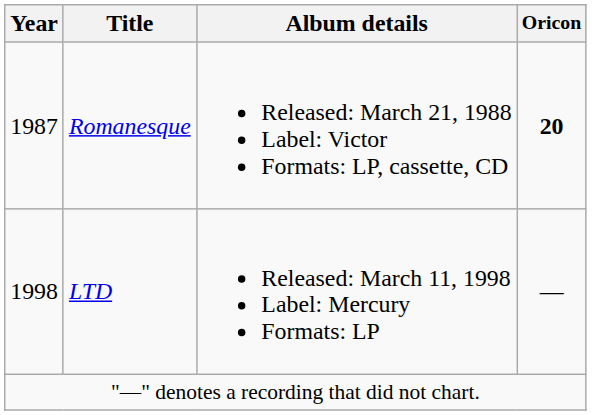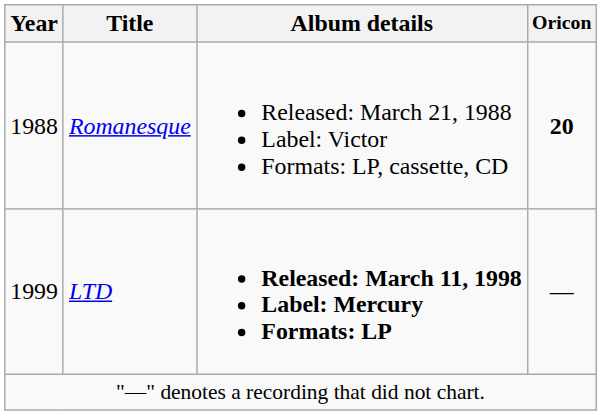 <table class="wikitable">
 <tr>
 <th>Year</th>
 <th>Title</th>
 <th>Album details</th>
 <th style="font-size:smaller;" width="30">Oricon</th>
 </tr>
 <tr>
-<td>1987</td>
+<td>1988</td>
 <td><em><a href='#'>Romanesque</a></em></td>
 <td><br><ul><li>Released: March 21, 1988</li><li>Label: Victor</li><li>Formats: LP, cassette, CD</li></ul></td>
 <td style="text-align:center"><strong>20</strong></td>
 </tr>
 <tr>
-<td>1998</td>
+<td>1999</td>
 <td><em><a href='#'>LTD</a></em></td>
-<td><br><ul><li>Released: March 11, 1998</li><li>Label: Mercury</li><li>Formats: LP</li></ul></td>
+<td><strong><br><ul><li>Released: March 11, 1998</li><li>Label: Mercury</li><li>Formats: LP</li></ul></strong></td>
 <td style="text-align:center">—</td>
 </tr>
 <tr>
 <td align="center" colspan="5" style="font-size:90%">"—" denotes a recording that did not chart.</td>
 </tr>
 </table>
